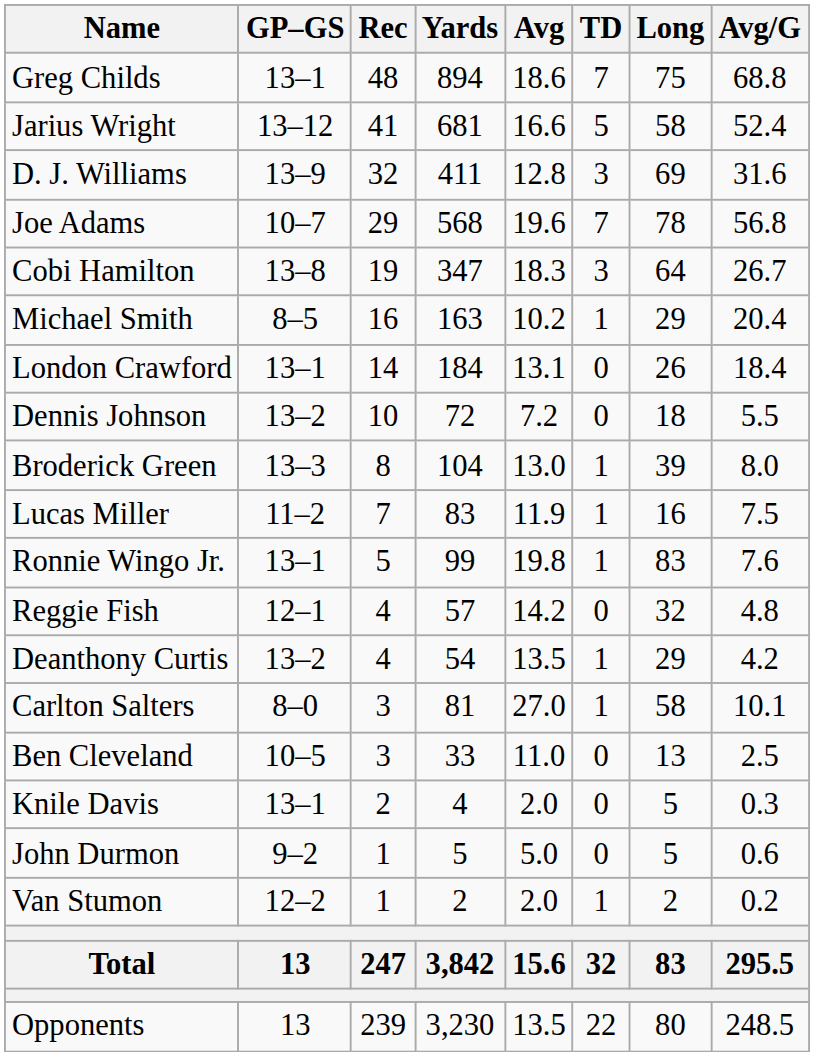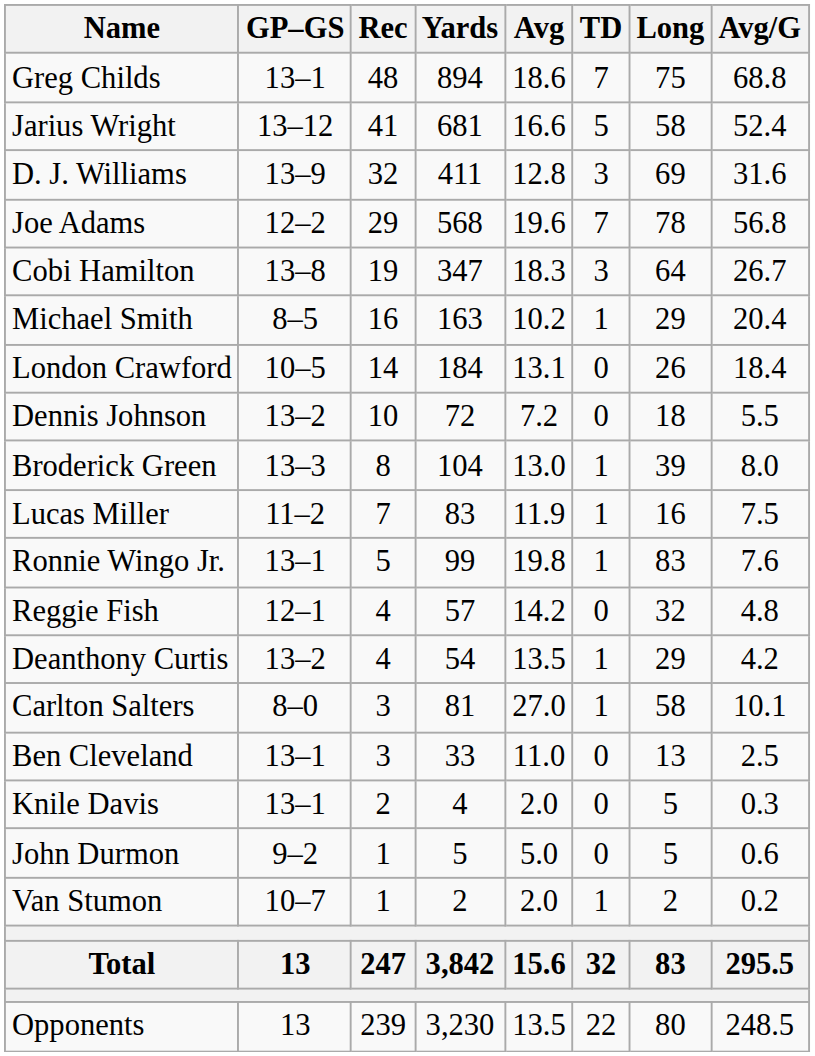 <table class=wikitable style="text-align:center;">
 <tr>
 <th>Name</th>
 <th>GP–GS</th>
 <th>Rec</th>
 <th>Yards</th>
 <th>Avg</th>
 <th>TD</th>
 <th>Long</th>
 <th>Avg/G</th>
 </tr>
 <tr>
 <td align=left>Greg Childs</td>
 <td>13–1</td>
 <td>48</td>
 <td>894</td>
 <td>18.6</td>
 <td>7</td>
 <td>75</td>
 <td>68.8</td>
 </tr>
 <tr>
 <td align=left>Jarius Wright</td>
 <td>13–12</td>
 <td>41</td>
 <td>681</td>
 <td>16.6</td>
 <td>5</td>
 <td>58</td>
 <td>52.4</td>
 </tr>
 <tr>
 <td align=left>D. J. Williams</td>
 <td>13–9</td>
 <td>32</td>
 <td>411</td>
 <td>12.8</td>
 <td>3</td>
 <td>69</td>
 <td>31.6</td>
 </tr>
 <tr>
 <td align=left>Joe Adams</td>
-<td>10–7</td>
+<td>12–2</td>
 <td>29</td>
 <td>568</td>
 <td>19.6</td>
 <td>7</td>
 <td>78</td>
 <td>56.8</td>
 </tr>
 <tr>
 <td align=left>Cobi Hamilton</td>
 <td>13–8</td>
 <td>19</td>
 <td>347</td>
 <td>18.3</td>
 <td>3</td>
 <td>64</td>
 <td>26.7</td>
 </tr>
 <tr>
 <td align=left>Michael Smith</td>
 <td>8–5</td>
 <td>16</td>
 <td>163</td>
 <td>10.2</td>
 <td>1</td>
 <td>29</td>
 <td>20.4</td>
 </tr>
 <tr>
 <td align=left>London Crawford</td>
-<td>13–1</td>
+<td>10–5</td>
 <td>14</td>
 <td>184</td>
 <td>13.1</td>
 <td>0</td>
 <td>26</td>
 <td>18.4</td>
 </tr>
 <tr>
 <td align=left>Dennis Johnson</td>
 <td>13–2</td>
 <td>10</td>
 <td>72</td>
 <td>7.2</td>
 <td>0</td>
 <td>18</td>
 <td>5.5</td>
 </tr>
 <tr>
 <td align=left>Broderick Green</td>
 <td>13–3</td>
 <td>8</td>
 <td>104</td>
 <td>13.0</td>
 <td>1</td>
 <td>39</td>
 <td>8.0</td>
 </tr>
 <tr>
 <td align=left>Lucas Miller</td>
 <td>11–2</td>
 <td>7</td>
 <td>83</td>
 <td>11.9</td>
 <td>1</td>
 <td>16</td>
 <td>7.5</td>
 </tr>
 <tr>
 <td align=left>Ronnie Wingo Jr.</td>
 <td>13–1</td>
 <td>5</td>
 <td>99</td>
 <td>19.8</td>
 <td>1</td>
 <td>83</td>
 <td>7.6</td>
 </tr>
 <tr>
 <td align=left>Reggie Fish</td>
 <td>12–1</td>
 <td>4</td>
 <td>57</td>
 <td>14.2</td>
 <td>0</td>
 <td>32</td>
 <td>4.8</td>
 </tr>
 <tr>
 <td align=left>Deanthony Curtis</td>
 <td>13–2</td>
 <td>4</td>
 <td>54</td>
 <td>13.5</td>
 <td>1</td>
 <td>29</td>
 <td>4.2</td>
 </tr>
 <tr>
 <td align=left>Carlton Salters</td>
 <td>8–0</td>
 <td>3</td>
 <td>81</td>
 <td>27.0</td>
 <td>1</td>
 <td>58</td>
 <td>10.1</td>
 </tr>
 <tr>
 <td align=left>Ben Cleveland</td>
-<td>10–5</td>
+<td>13–1</td>
 <td>3</td>
 <td>33</td>
 <td>11.0</td>
 <td>0</td>
 <td>13</td>
 <td>2.5</td>
 </tr>
 <tr>
 <td align=left>Knile Davis</td>
 <td>13–1</td>
 <td>2</td>
 <td>4</td>
 <td>2.0</td>
 <td>0</td>
 <td>5</td>
 <td>0.3</td>
 </tr>
 <tr>
 <td align=left>John Durmon</td>
 <td>9–2</td>
 <td>1</td>
 <td>5</td>
 <td>5.0</td>
 <td>0</td>
 <td>5</td>
 <td>0.6</td>
 </tr>
 <tr>
 <td align=left>Van Stumon</td>
-<td>12–2</td>
+<td>10–7</td>
 <td>1</td>
 <td>2</td>
 <td>2.0</td>
 <td>1</td>
 <td>2</td>
 <td>0.2</td>
 </tr>
 <tr>
 <th colspan=8></th>
 </tr>
 <tr>
 <th>Total</th>
 <th>13</th>
 <th>247</th>
 <th>3,842</th>
 <th>15.6</th>
 <th>32</th>
 <th>83</th>
 <th>295.5</th>
 </tr>
 <tr>
 <th colspan=8></th>
 </tr>
 <tr>
 <td align=left>Opponents</td>
 <td>13</td>
 <td>239</td>
 <td>3,230</td>
 <td>13.5</td>
 <td>22</td>
 <td>80</td>
 <td>248.5</td>
 </tr>
 </table>
